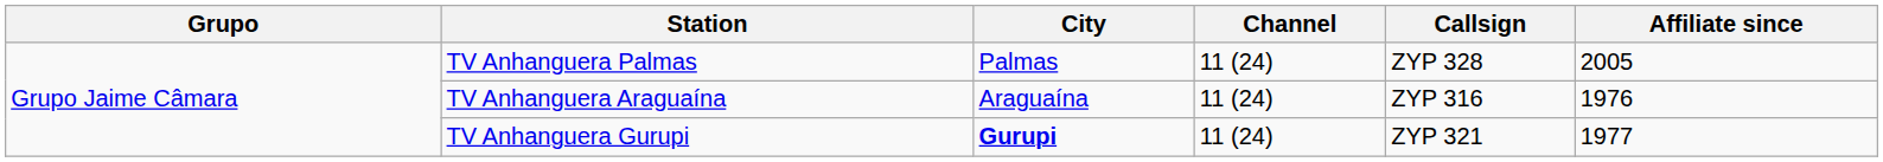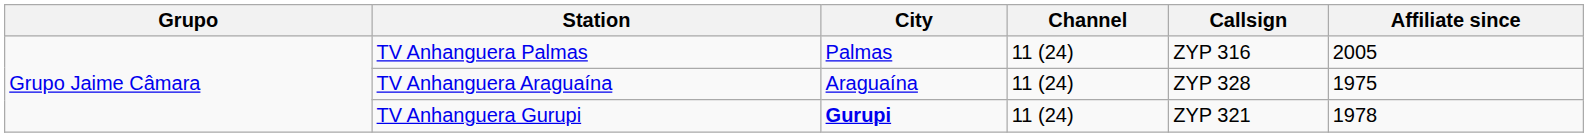 <table class = "wikitable" style = "width: 100%">
 <tr>
 <th>Grupo</th>
 <th>Station</th>
 <th>City</th>
 <th>Channel</th>
 <th>Callsign</th>
 <th>Affiliate since</th>
 </tr>
 <tr>
 <td rowspan="3"><a href='#'>Grupo Jaime Câmara</a></td>
 <td><a href='#'>TV Anhanguera Palmas</a></td>
 <td><a href='#'>Palmas</a></td>
 <td>11 (24)</td>
-<td>ZYP 328</td>
+<td>ZYP 316</td>
 <td>2005</td>
 </tr>
 <tr>
 <td><a href='#'>TV Anhanguera Araguaína</a></td>
 <td><a href='#'>Araguaína</a></td>
 <td>11 (24)</td>
-<td>ZYP 316</td>
-<td>1976</td>
+<td>ZYP 328</td>
+<td>1975</td>
 </tr>
 <tr>
 <td><a href='#'>TV Anhanguera Gurupi</a></td>
 <td><strong><a href='#'>Gurupi</a></strong></td>
 <td>11 (24)</td>
 <td>ZYP 321</td>
-<td>1977</td>
+<td>1978</td>
 </tr>
 </table>
